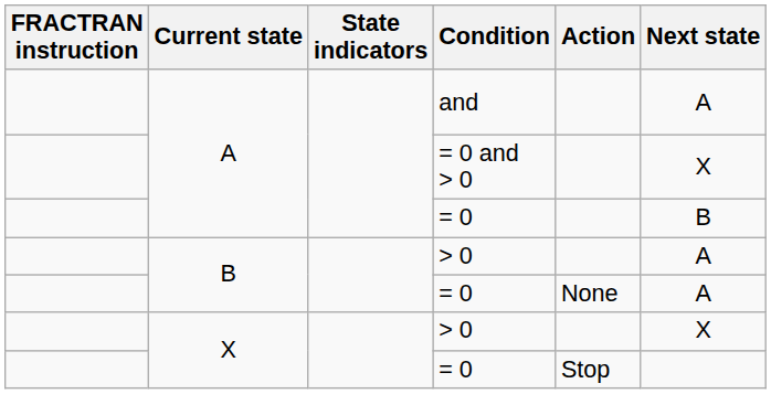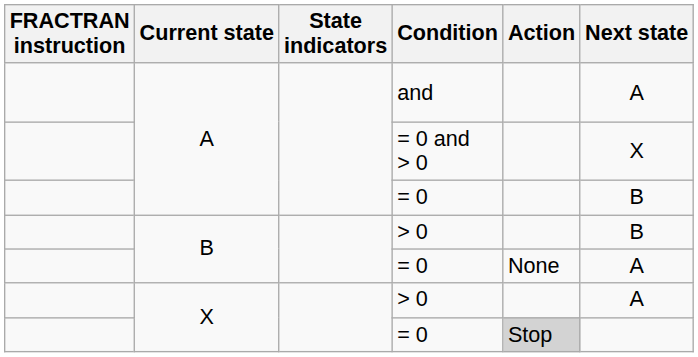 <table class="wikitable">
 <tr>
 <th>FRACTRAN<br>instruction</th>
 <th>Current state</th>
 <th>State<br>indicators</th>
 <th>Condition</th>
 <th>Action</th>
 <th>Next state</th>
 </tr>
 <tr>
 <td align="center"></td>
 <td rowspan="3" align="center">A</td>
 <td rowspan="3"></td>
 <td> and<br></td>
 <td> <br><br></td>
 <td align="center">A</td>
 </tr>
 <tr>
 <td align="center"></td>
 <td> = 0 and<br> > 0</td>
 <td></td>
 <td align="center">X</td>
 </tr>
 <tr>
 <td align="center"></td>
 <td> = 0</td>
 <td></td>
 <td align="center">B</td>
 </tr>
 <tr>
 <td align="center"></td>
 <td rowspan="2" align="center">B</td>
 <td rowspan="2"></td>
 <td> > 0</td>
 <td> <br></td>
-<td align="center">A</td>
+<td align="center">B</td>
 </tr>
 <tr>
 <td align="center"></td>
 <td> = 0</td>
 <td>None</td>
 <td align="center">A</td>
 </tr>
 <tr>
 <td align="center"></td>
 <td rowspan="2" align="center">X</td>
 <td rowspan="2"></td>
 <td> > 0</td>
 <td></td>
-<td align="center">X</td>
+<td align="center">A</td>
 </tr>
 <tr>
 <td></td>
 <td> = 0</td>
-<td>Stop</td>
+<td style="background: lightgrey;">Stop</td>
 <td></td>
 </tr>
 </table>
